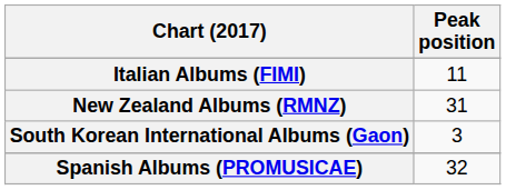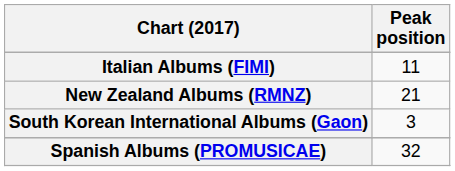 <table class="wikitable sortable plainrowheaders" style="text-align:center">
 <tr>
 <th scope="col">Chart (2017)</th>
 <th scope="col">Peak<br> position</th>
 </tr>
 <tr>
 </tr>
 <tr>
 </tr>
 <tr>
 </tr>
 <tr>
 </tr>
 <tr>
 </tr>
 <tr>
 </tr>
 <tr>
 </tr>
 <tr>
 </tr>
 <tr>
 </tr>
 <tr>
 </tr>
 <tr>
 <th scope="row">Italian Albums (<a href='#'>FIMI</a>)</th>
 <td>11</td>
 </tr>
 <tr>
 <th scope="row">New Zealand Albums (<a href='#'>RMNZ</a>)</th>
-<td>31</td>
+<td>21</td>
 </tr>
 <tr>
 <th scope="row">South Korean International Albums (<a href='#'>Gaon</a>)</th>
 <td>3</td>
 </tr>
 <tr>
 </tr>
 <tr>
 <th scope="row">Spanish Albums (<a href='#'>PROMUSICAE</a>)</th>
 <td>32</td>
 </tr>
 <tr>
 </tr>
 <tr>
 </tr>
 <tr>
 </tr>
 </table>
